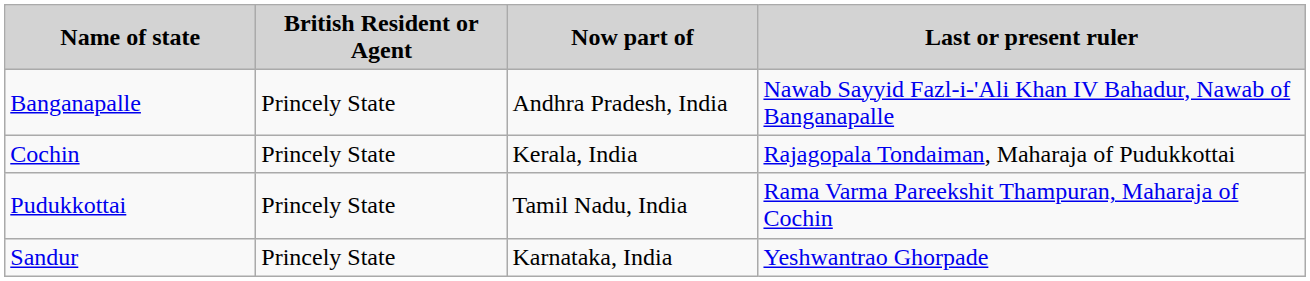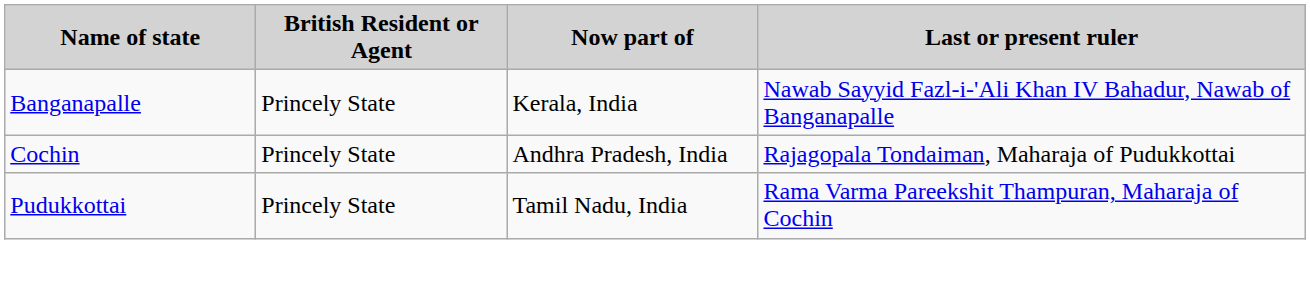 <table class="wikitable">
 <tr>
 <th style="width: 160px; background-color: lightgrey;">Name of state</th>
 <th style="width: 160px; background-color: lightgrey;">British Resident or Agent</th>
 <th style="width: 160px; background-color: lightgrey;">Now part of</th>
 <th style="background-color: lightgrey;">Last or present ruler</th>
 </tr>
 <tr>
 <td> <a href='#'>Banganapalle</a></td>
 <td>Princely State</td>
-<td>Andhra Pradesh, India</td>
+<td>Kerala, India</td>
 <td><a href='#'>Nawab Sayyid Fazl-i-'Ali Khan IV Bahadur, Nawab of Banganapalle</a></td>
 </tr>
 <tr>
 <td> <a href='#'>Cochin</a></td>
 <td>Princely State</td>
-<td>Kerala, India</td>
+<td>Andhra Pradesh, India</td>
 <td><a href='#'>Rajagopala Tondaiman</a>, Maharaja of Pudukkottai</td>
 </tr>
 <tr>
 <td> <a href='#'>Pudukkottai</a></td>
 <td>Princely State</td>
 <td>Tamil Nadu, India</td>
 <td><a href='#'>Rama Varma Pareekshit Thampuran, Maharaja of Cochin</a></td>
 </tr>
-<tr>
-<td> <a href='#'>Sandur</a></td>
-<td>Princely State</td>
-<td>Karnataka, India</td>
-<td><a href='#'>Yeshwantrao Ghorpade</a></td>
-</tr>
 </table>
